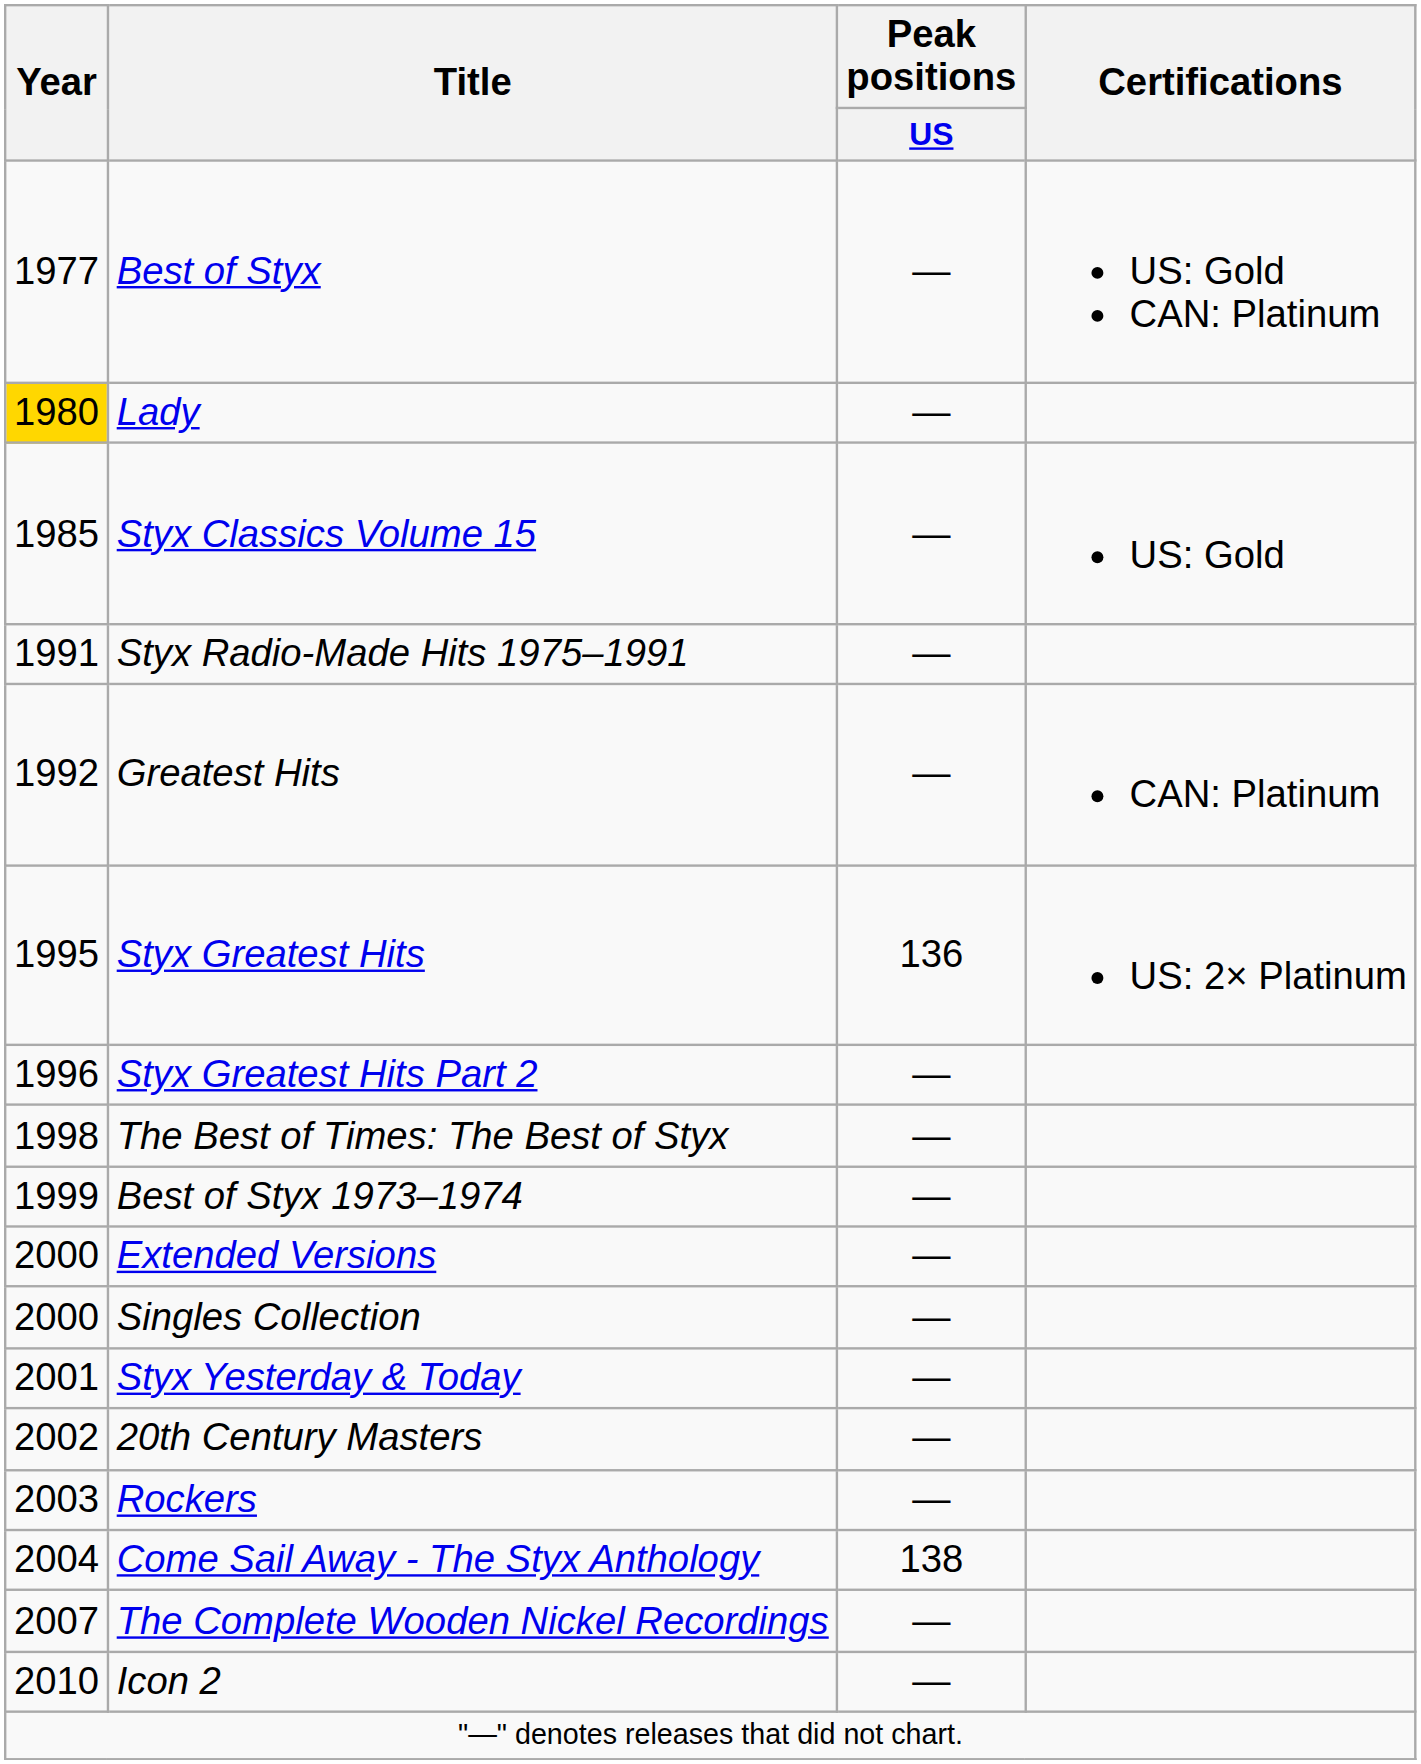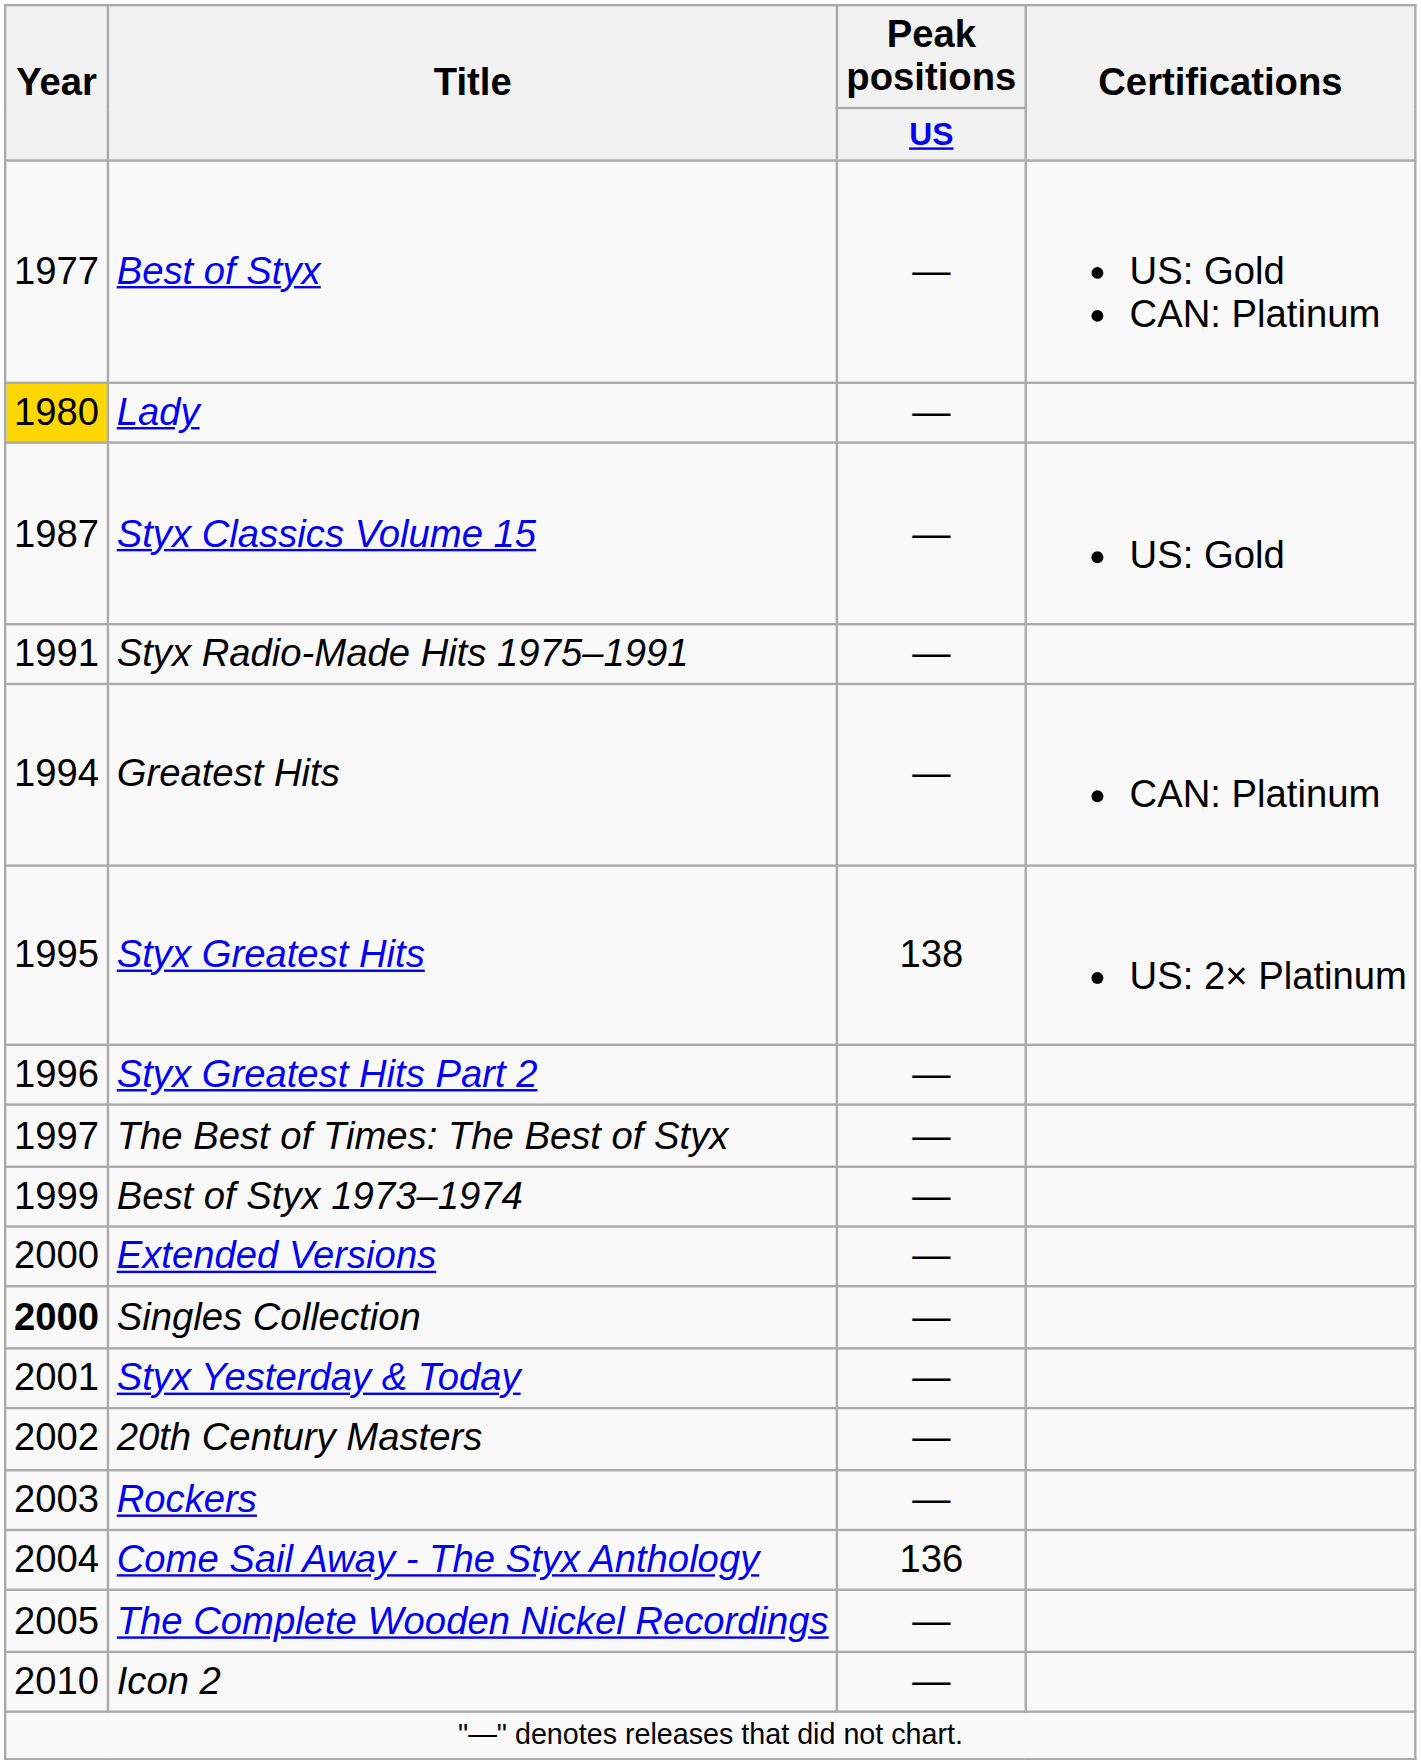 <table class="wikitable">
 <tr>
 <th rowspan="2">Year</th>
 <th rowspan="2">Title</th>
 <th colspan="1">Peak positions</th>
 <th rowspan="2">Certifications</th>
 </tr>
 <tr style="font-size:smaller;">
 <th width="45"><a href='#'>US</a><br></th>
 </tr>
 <tr>
 <td>1977</td>
 <td><em><a href='#'>Best of Styx</a></em></td>
 <td align="center">—</td>
 <td><br><ul><li>US: Gold</li><li>CAN: Platinum</li></ul></td>
 </tr>
 <tr>
 <td style="background: gold;">1980</td>
 <td><em><a href='#'>Lady</a></em></td>
 <td align="center">—</td>
 <td></td>
 </tr>
 <tr>
-<td>1985</td>
+<td>1987</td>
 <td><em><a href='#'>Styx Classics Volume 15</a></em></td>
 <td align="center">—</td>
 <td><br><ul><li>US: Gold</li></ul></td>
 </tr>
 <tr>
 <td>1991</td>
 <td><em>Styx Radio-Made Hits 1975–1991</em></td>
 <td align="center">—</td>
 <td></td>
 </tr>
 <tr>
-<td>1992</td>
+<td>1994</td>
 <td><em>Greatest Hits</em></td>
 <td align="center">—</td>
 <td><br><ul><li>CAN: Platinum</li></ul></td>
 </tr>
 <tr>
 <td>1995</td>
 <td><em><a href='#'>Styx Greatest Hits</a></em></td>
-<td align="center">136</td>
+<td align="center">138</td>
 <td><br><ul><li>US: 2× Platinum</li></ul></td>
 </tr>
 <tr>
 <td>1996</td>
 <td><em><a href='#'>Styx Greatest Hits Part 2</a></em></td>
 <td align="center">—</td>
 <td></td>
 </tr>
 <tr>
-<td>1998</td>
+<td>1997</td>
 <td><em>The Best of Times: The Best of Styx</em></td>
 <td align="center">—</td>
 <td></td>
 </tr>
 <tr>
 <td>1999</td>
 <td><em>Best of Styx 1973–1974</em></td>
 <td align="center">—</td>
 <td></td>
 </tr>
 <tr>
 <td>2000</td>
 <td><em><a href='#'>Extended Versions</a></em></td>
 <td align="center">—</td>
 <td></td>
 </tr>
 <tr>
-<td>2000</td>
+<td><strong>2000</strong></td>
 <td><em>Singles Collection</em></td>
 <td align="center">—</td>
 <td></td>
 </tr>
 <tr>
 <td>2001</td>
 <td><em><a href='#'>Styx Yesterday & Today</a></em></td>
 <td align="center">—</td>
 <td></td>
 </tr>
 <tr>
 <td>2002</td>
 <td><em>20th Century Masters</em></td>
 <td align="center">—</td>
 <td></td>
 </tr>
 <tr>
 <td>2003</td>
 <td><em><a href='#'>Rockers</a></em></td>
 <td align="center">—</td>
 <td></td>
 </tr>
 <tr>
 <td>2004</td>
 <td><em><a href='#'>Come Sail Away - The Styx Anthology</a></em></td>
-<td align="center">138</td>
+<td align="center">136</td>
 <td></td>
 </tr>
 <tr>
-<td>2007</td>
+<td>2005</td>
 <td><em><a href='#'>The Complete Wooden Nickel Recordings</a></em></td>
 <td align="center">—</td>
 <td></td>
 </tr>
 <tr>
 <td>2010</td>
 <td><em>Icon 2</em></td>
 <td align="center">—</td>
 <td></td>
 </tr>
 <tr>
 <td align="center" colspan="5" style="font-size:9pt">"—" denotes releases that did not chart.</td>
 </tr>
 <tr>
 </tr>
 </table>
